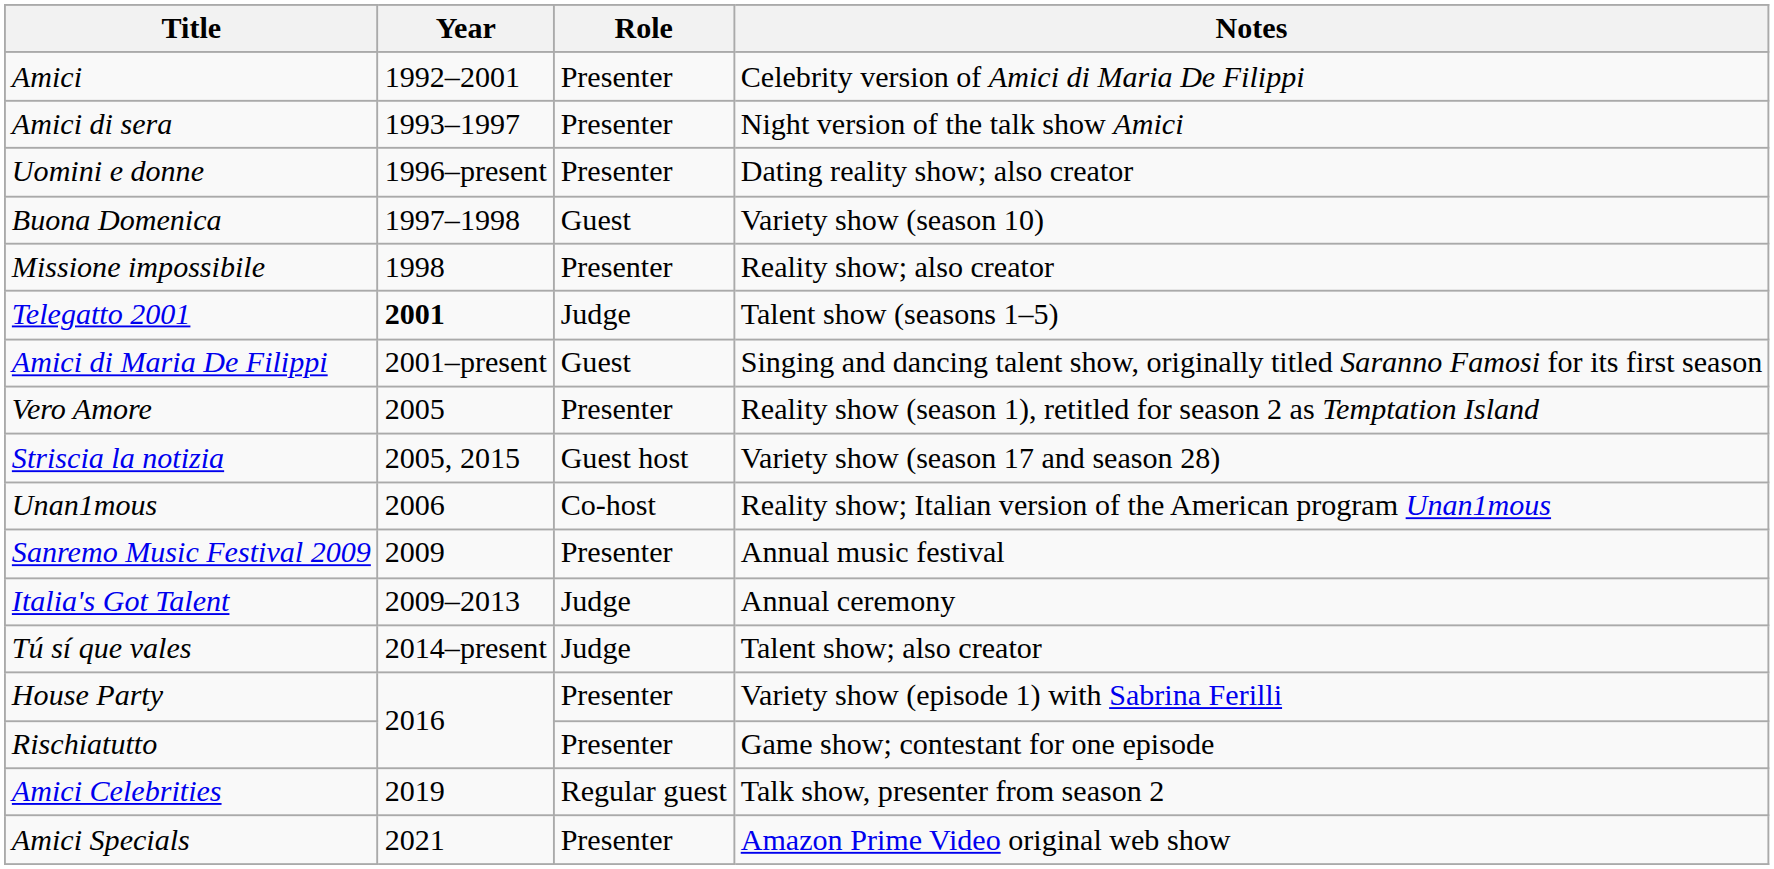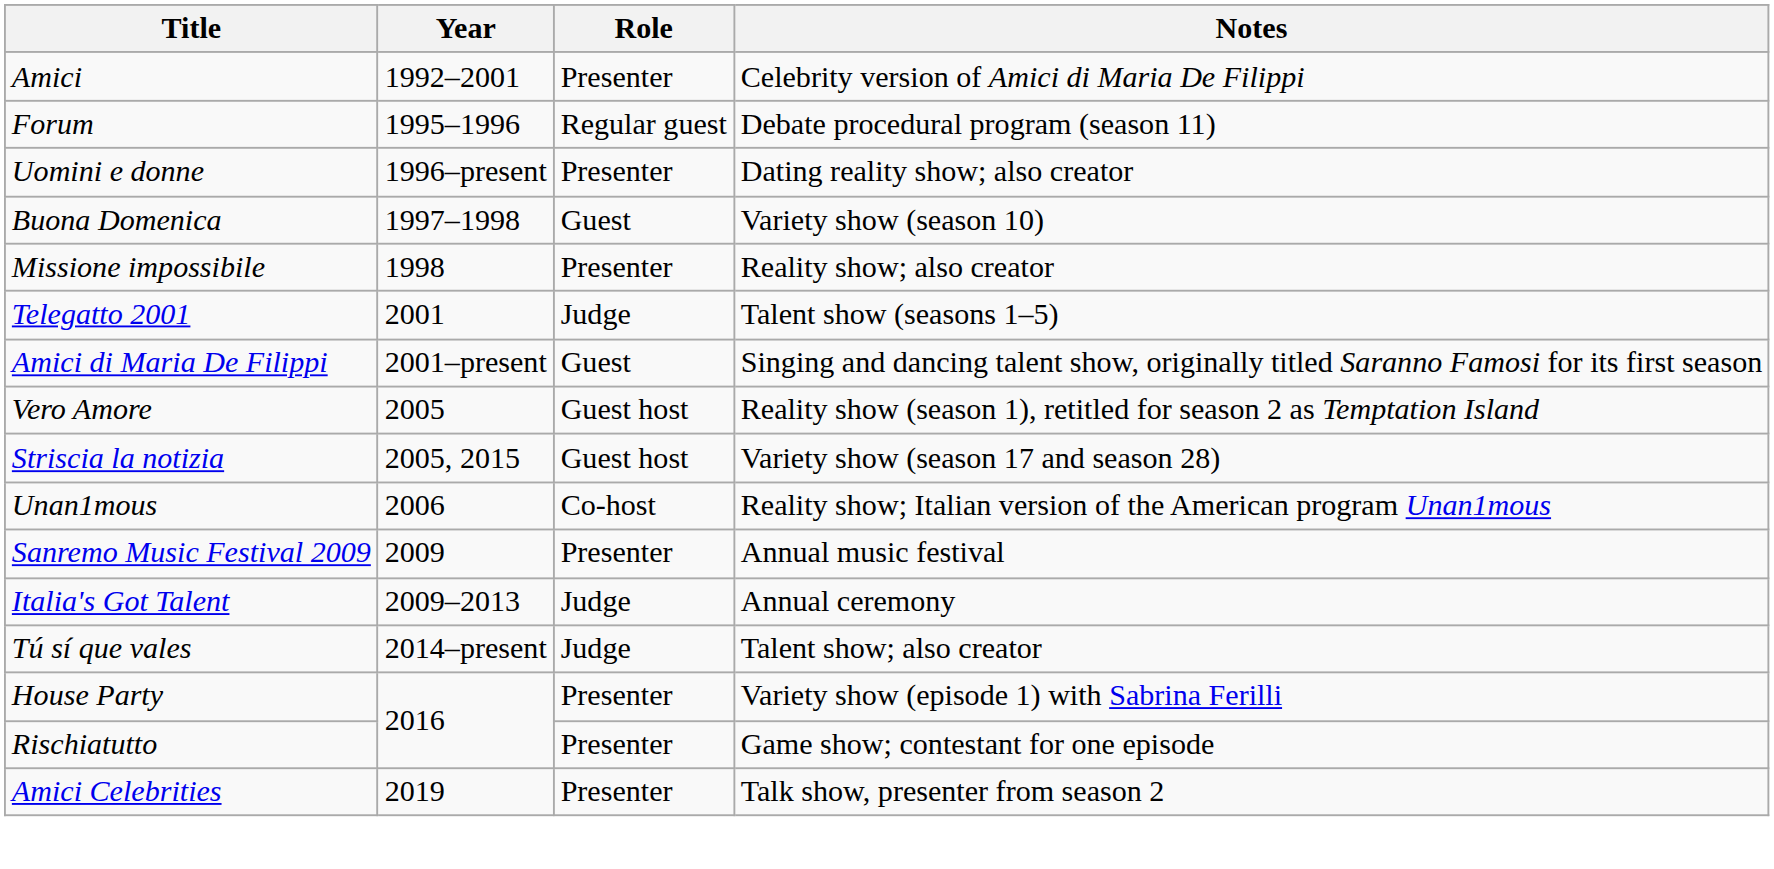 <table class="wikitable">
 <tr>
 <th>Title</th>
 <th>Year</th>
 <th>Role</th>
 <th>Notes</th>
 </tr>
 <tr>
 <td><em>Amici</em></td>
 <td>1992–2001</td>
 <td>Presenter</td>
 <td>Celebrity version of <em>Amici di Maria De Filippi</em></td>
 </tr>
 <tr>
-<td><em>Amici di sera</em></td>
-<td>1993–1997</td>
-<td>Presenter</td>
-<td>Night version of the talk show <em>Amici</em></td>
+<td><em>Forum</em></td>
+<td>1995–1996</td>
+<td>Regular guest</td>
+<td>Debate procedural program (season 11)</td>
 </tr>
 <tr>
 <td><em>Uomini e donne</em></td>
 <td>1996–present</td>
 <td>Presenter</td>
 <td>Dating reality show; also creator</td>
 </tr>
 <tr>
 <td><em>Buona Domenica</em></td>
 <td>1997–1998</td>
 <td>Guest</td>
 <td>Variety show (season 10)</td>
 </tr>
 <tr>
 <td><em>Missione impossibile</em></td>
 <td>1998</td>
 <td>Presenter</td>
 <td>Reality show; also creator</td>
 </tr>
 <tr>
 <td><em><a href='#'>Telegatto 2001</a></em></td>
-<td><strong>2001</strong></td>
+<td>2001</td>
 <td>Judge</td>
 <td>Talent show (seasons 1–5)</td>
 </tr>
 <tr>
 <td><em><a href='#'>Amici di Maria De Filippi</a></em></td>
 <td>2001–present</td>
 <td>Guest</td>
 <td>Singing and dancing talent show, originally titled <em>Saranno Famosi</em> for its first season</td>
 </tr>
 <tr>
 <td><em>Vero Amore</em></td>
 <td>2005</td>
-<td>Presenter</td>
+<td>Guest host</td>
 <td>Reality show (season 1), retitled for season 2 as <em>Temptation Island</em></td>
 </tr>
 <tr>
 <td><em><a href='#'>Striscia la notizia</a></em></td>
 <td>2005, 2015</td>
 <td>Guest host</td>
 <td>Variety show (season 17 and season 28)</td>
 </tr>
 <tr>
 <td><em>Unan1mous</em></td>
 <td>2006</td>
 <td>Co-host</td>
 <td>Reality show; Italian version of the American program <em><a href='#'>Unan1mous</a></em></td>
 </tr>
 <tr>
 <td><em><a href='#'>Sanremo Music Festival 2009</a></em></td>
 <td>2009</td>
 <td>Presenter</td>
 <td>Annual music festival</td>
 </tr>
 <tr>
 <td><em><a href='#'>Italia's Got Talent</a></em></td>
 <td>2009–2013</td>
 <td>Judge</td>
 <td>Annual ceremony</td>
 </tr>
 <tr>
 <td><em>Tú sí que vales</em></td>
 <td>2014–present</td>
 <td>Judge</td>
 <td>Talent show; also creator</td>
 </tr>
 <tr>
 <td><em>House Party</em></td>
 <td rowspan="2">2016</td>
 <td>Presenter</td>
 <td>Variety show (episode 1) with <a href='#'>Sabrina Ferilli</a></td>
 </tr>
 <tr>
 <td><em>Rischiatutto</em></td>
 <td>Presenter</td>
 <td>Game show; contestant for one episode</td>
 </tr>
 <tr>
 <td><em><a href='#'>Amici Celebrities</a></em></td>
 <td>2019</td>
-<td>Regular guest</td>
+<td>Presenter</td>
 <td>Talk show, presenter from season 2</td>
 </tr>
-<tr>
-<td><em>Amici Specials</em></td>
-<td>2021</td>
-<td>Presenter</td>
-<td><a href='#'>Amazon Prime Video</a> original web show</td>
-</tr>
 </table>
